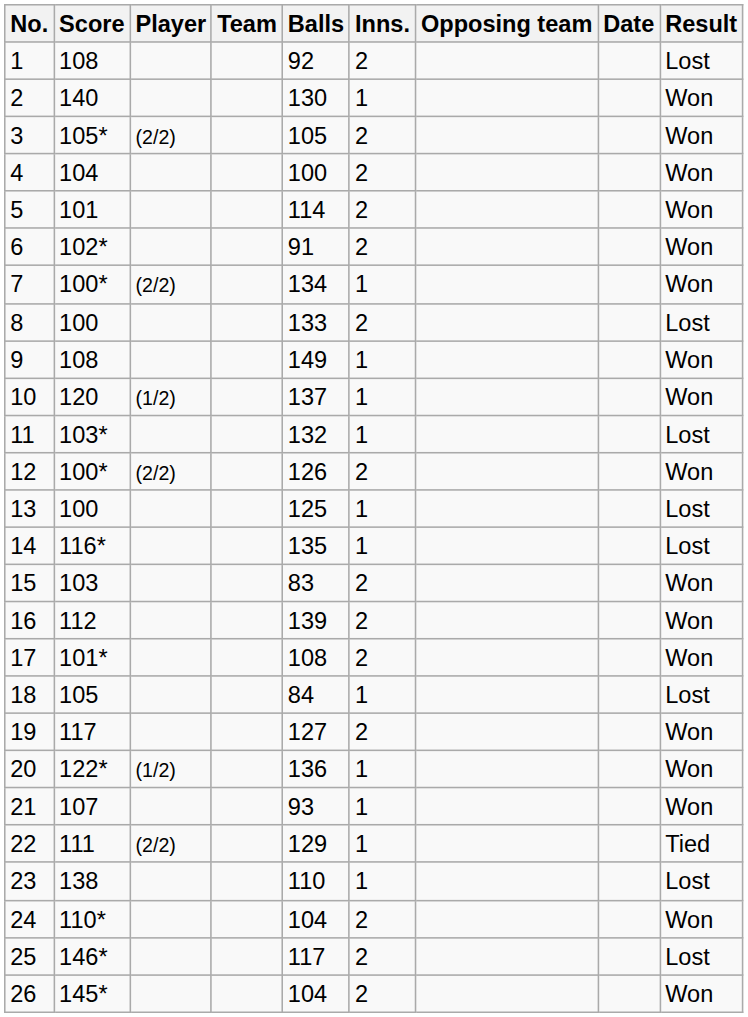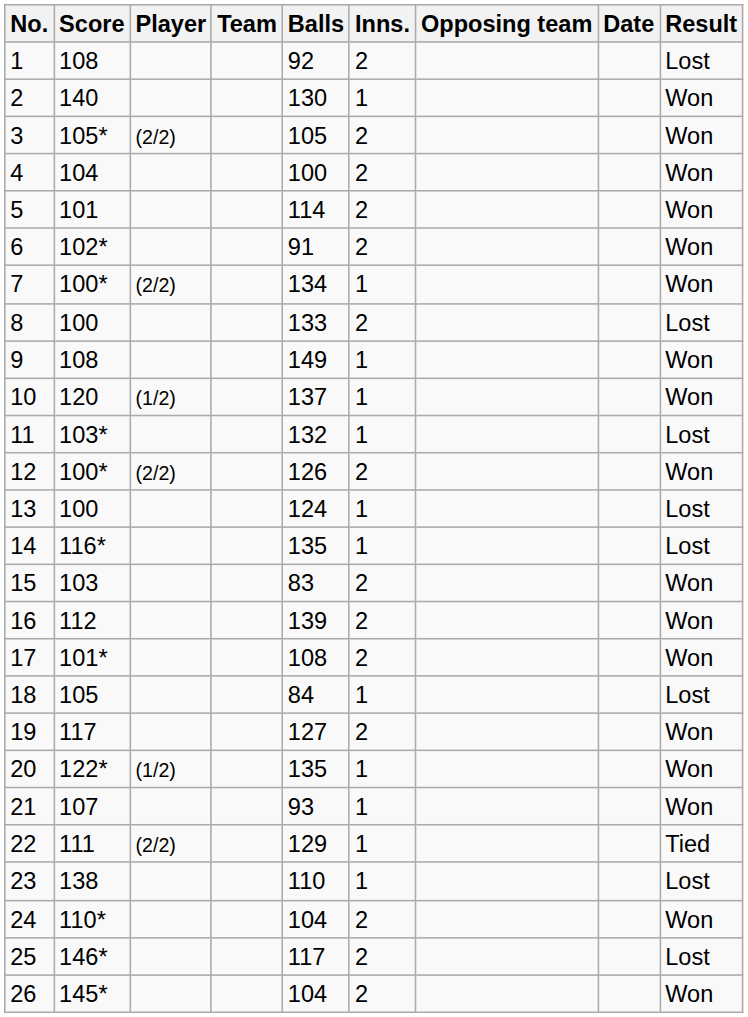 <table class="wikitable sortable" style="font-size:95%">
 <tr>
 <th>No.</th>
 <th>Score</th>
 <th>Player</th>
 <th>Team</th>
 <th>Balls</th>
 <th>Inns.</th>
 <th>Opposing team</th>
 <th>Date</th>
 <th>Result</th>
 </tr>
 <tr>
 <td>1</td>
 <td>108</td>
 <td></td>
 <td></td>
 <td>92</td>
 <td>2</td>
 <td></td>
 <td></td>
 <td>Lost</td>
 </tr>
 <tr>
 <td>2</td>
 <td>140</td>
 <td></td>
 <td></td>
 <td>130</td>
 <td>1</td>
 <td></td>
 <td></td>
 <td>Won</td>
 </tr>
 <tr>
 <td>3</td>
 <td>105*</td>
 <td> <small>(2/2)</small></td>
 <td></td>
 <td>105</td>
 <td>2</td>
 <td></td>
 <td></td>
 <td>Won</td>
 </tr>
 <tr>
 <td>4</td>
 <td>104</td>
 <td></td>
 <td></td>
 <td>100</td>
 <td>2</td>
 <td></td>
 <td></td>
 <td>Won</td>
 </tr>
 <tr>
 <td>5</td>
 <td>101</td>
 <td></td>
 <td></td>
 <td>114</td>
 <td>2</td>
 <td></td>
 <td></td>
 <td>Won</td>
 </tr>
 <tr>
 <td>6</td>
 <td>102*</td>
 <td></td>
 <td></td>
 <td>91</td>
 <td>2</td>
 <td></td>
 <td></td>
 <td>Won</td>
 </tr>
 <tr>
 <td>7</td>
 <td>100*</td>
 <td> <small>(2/2)</small></td>
 <td></td>
 <td>134</td>
 <td>1</td>
 <td></td>
 <td></td>
 <td>Won</td>
 </tr>
 <tr>
 <td>8</td>
 <td>100</td>
 <td></td>
 <td></td>
 <td>133</td>
 <td>2</td>
 <td></td>
 <td></td>
 <td>Lost</td>
 </tr>
 <tr>
 <td>9</td>
 <td>108</td>
 <td></td>
 <td></td>
 <td>149</td>
 <td>1</td>
 <td></td>
 <td></td>
 <td>Won</td>
 </tr>
 <tr>
 <td>10</td>
 <td>120</td>
 <td> <small>(1/2)</small></td>
 <td></td>
 <td>137</td>
 <td>1</td>
 <td></td>
 <td></td>
 <td>Won</td>
 </tr>
 <tr>
 <td>11</td>
 <td>103*</td>
 <td></td>
 <td></td>
 <td>132</td>
 <td>1</td>
 <td></td>
 <td></td>
 <td>Lost</td>
 </tr>
 <tr>
 <td>12</td>
 <td>100*</td>
 <td> <small>(2/2)</small></td>
 <td></td>
 <td>126</td>
 <td>2</td>
 <td></td>
 <td></td>
 <td>Won</td>
 </tr>
 <tr>
 <td>13</td>
 <td>100</td>
 <td></td>
 <td></td>
-<td>125</td>
+<td>124</td>
 <td>1</td>
 <td></td>
 <td></td>
 <td>Lost</td>
 </tr>
 <tr>
 <td>14</td>
 <td>116*</td>
 <td></td>
 <td></td>
 <td>135</td>
 <td>1</td>
 <td></td>
 <td></td>
 <td>Lost</td>
 </tr>
 <tr>
 <td>15</td>
 <td>103</td>
 <td></td>
 <td></td>
 <td>83</td>
 <td>2</td>
 <td></td>
 <td></td>
 <td>Won</td>
 </tr>
 <tr>
 <td>16</td>
 <td>112</td>
 <td></td>
 <td></td>
 <td>139</td>
 <td>2</td>
 <td></td>
 <td></td>
 <td>Won</td>
 </tr>
 <tr>
 <td>17</td>
 <td>101*</td>
 <td></td>
 <td></td>
 <td>108</td>
 <td>2</td>
 <td></td>
 <td></td>
 <td>Won</td>
 </tr>
 <tr>
 <td>18</td>
 <td>105</td>
 <td></td>
 <td></td>
 <td>84</td>
 <td>1</td>
 <td></td>
 <td></td>
 <td>Lost</td>
 </tr>
 <tr>
 <td>19</td>
 <td>117</td>
 <td></td>
 <td></td>
 <td>127</td>
 <td>2</td>
 <td></td>
 <td></td>
 <td>Won</td>
 </tr>
 <tr>
 <td>20</td>
 <td>122*</td>
 <td> <small>(1/2)</small></td>
 <td></td>
-<td>136</td>
+<td>135</td>
 <td>1</td>
 <td></td>
 <td></td>
 <td>Won</td>
 </tr>
 <tr>
 <td>21</td>
 <td>107</td>
 <td></td>
 <td></td>
 <td>93</td>
 <td>1</td>
 <td></td>
 <td></td>
 <td>Won</td>
 </tr>
 <tr>
 <td>22</td>
 <td>111</td>
 <td> <small>(2/2)</small></td>
 <td></td>
 <td>129</td>
 <td>1</td>
 <td></td>
 <td></td>
 <td>Tied</td>
 </tr>
 <tr>
 <td>23</td>
 <td>138</td>
 <td></td>
 <td></td>
 <td>110</td>
 <td>1</td>
 <td></td>
 <td></td>
 <td>Lost</td>
 </tr>
 <tr>
 <td>24</td>
 <td>110*</td>
 <td></td>
 <td></td>
 <td>104</td>
 <td>2</td>
 <td></td>
 <td></td>
 <td>Won</td>
 </tr>
 <tr>
 <td>25</td>
 <td>146*</td>
 <td></td>
 <td></td>
 <td>117</td>
 <td>2</td>
 <td></td>
 <td></td>
 <td>Lost</td>
 </tr>
 <tr>
 <td>26</td>
 <td>145*</td>
 <td></td>
 <td></td>
 <td>104</td>
 <td>2</td>
 <td></td>
 <td></td>
 <td>Won</td>
 </tr>
 </table>
